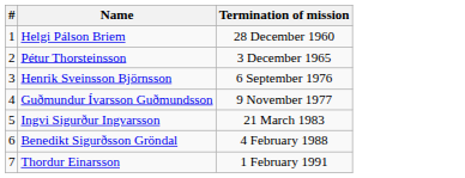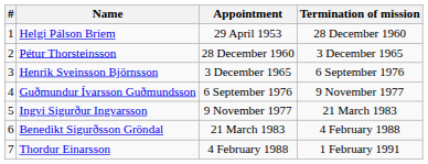 <table class="wikitable">
 <tr>
 <th>#</th>
 <th>Name</th>
+<th>Appointment</th>
 <th>Termination of mission</th>
 </tr>
 <tr>
 <td style="text-align: right;">1</td>
 <td><a href='#'>Helgi Pálson Briem</a></td>
+<td style="text-align: center;">29 April 1953</td>
 <td style="text-align: center;">28 December 1960</td>
 </tr>
 <tr>
 <td style="text-align: right;">2</td>
 <td><a href='#'>Pétur Thorsteinsson</a></td>
+<td style="text-align: center;">28 December 1960</td>
 <td style="text-align: center;">3 December 1965</td>
 </tr>
 <tr>
 <td style="text-align: right;">3</td>
 <td><a href='#'>Henrik Sveinsson Björnsson</a></td>
+<td style="text-align: center;">3 December 1965</td>
 <td style="text-align: center;">6 September 1976</td>
 </tr>
 <tr>
 <td style="text-align: right;">4</td>
 <td><a href='#'>Guðmundur Ívarsson Guðmundsson</a></td>
+<td style="text-align: center;">6 September 1976</td>
 <td style="text-align: center;">9 November 1977</td>
 </tr>
 <tr>
 <td style="text-align: right;">5</td>
 <td><a href='#'>Ingvi Sigurður Ingvarsson</a></td>
+<td style="text-align: center;">9 November 1977</td>
 <td style="text-align: center;">21 March 1983</td>
 </tr>
 <tr>
 <td style="text-align: right;">6</td>
 <td><a href='#'>Benedikt Sigurðsson Gröndal</a></td>
+<td style="text-align: center;">21 March 1983</td>
 <td style="text-align: center;">4 February 1988</td>
 </tr>
 <tr>
 <td style="text-align: right;">7</td>
 <td><a href='#'>Thordur Einarsson</a></td>
+<td style="text-align: center;">4 February 1988</td>
 <td style="text-align: center;">1 February 1991</td>
 </tr>
 </table>
